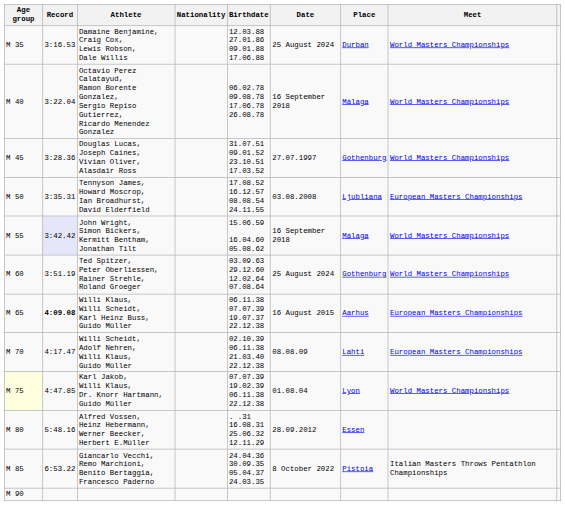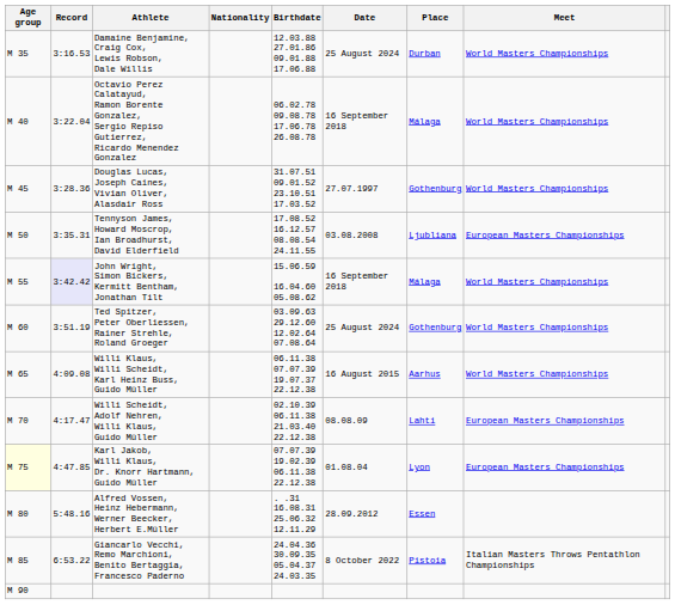 <table class="wikitable" style="font-size:90%; width: 100%;">
 <tr>
 <th>Age group</th>
 <th>Record</th>
 <th>Athlete</th>
 <th>Nationality</th>
 <th>Birthdate</th>
 <th>Date</th>
 <th>Place</th>
 <th>Meet</th>
 <th></th>
 </tr>
 <tr>
 <td>M 35</td>
 <td>3:16.53</td>
 <td>Damaine Benjamine,<br> Craig Cox,<br> Lewis Robson,<br> Dale Willis</td>
 <td></td>
 <td>12.03.88<br>27.01.86<br>09.01.88<br>17.06.88</td>
 <td>25 August 2024</td>
 <td><a href='#'>Durban</a> </td>
 <td><a href='#'>World Masters Championships</a></td>
 <td></td>
 </tr>
 <tr>
 <td>M 40</td>
 <td>3:22.04</td>
 <td>Octavio Perez Calatayud,<br>Ramon Borente Gonzalez,<br>Sergio Repiso Gutierrez,<br>Ricardo Menendez Gonzalez</td>
 <td></td>
 <td>06.02.78<br>09.08.78<br>17.06.78<br>26.08.78</td>
 <td>16 September 2018</td>
 <td><a href='#'>Málaga</a> </td>
 <td><a href='#'>World Masters Championships</a></td>
 <td></td>
 </tr>
 <tr>
 <td>M 45</td>
 <td>3:28.36</td>
 <td>Douglas Lucas,<br>Joseph Caines,<br>Vivian Oliver,<br>Alasdair Ross</td>
 <td></td>
 <td>31.07.51<br>09.01.52<br>23.10.51<br>17.03.52</td>
 <td>27.07.1997</td>
 <td><a href='#'>Gothenburg</a> </td>
 <td><a href='#'>World Masters Championships</a></td>
 <td></td>
 </tr>
 <tr>
 <td>M 50</td>
 <td>3:35.31</td>
 <td>Tennyson James,<br>Howard Moscrop,<br>Ian Broadhurst,<br>David Elderfield</td>
 <td></td>
 <td>17.08.52<br>16.12.57<br>08.08.54<br>24.11.55</td>
 <td>03.08.2008</td>
 <td><a href='#'>Ljubliana</a> </td>
 <td><a href='#'>European Masters Championships</a></td>
 <td></td>
 </tr>
 <tr>
 <td>M 55</td>
 <td style="background: lavender;">3:42.42</td>
 <td>John Wright,<br>Simon Bickers,<br> Kermitt Bentham,<br>Jonathan Tilt</td>
 <td></td>
 <td>15.06.59<br> <br>16.04.60<br>05.08.62</td>
 <td>16 September 2018</td>
 <td><a href='#'>Málaga</a> </td>
 <td><a href='#'>World Masters Championships</a></td>
 <td></td>
 </tr>
 <tr>
 <td>M 60</td>
 <td>3:51.19</td>
 <td>Ted Spitzer,<br>Peter Oberliessen,<br>Rainer Strehle,<br>Roland Groeger</td>
 <td></td>
 <td>03.09.63<br>29.12.60<br>12.02.64<br>07.08.64</td>
 <td>25 August 2024</td>
 <td><a href='#'>Gothenburg</a> </td>
 <td><a href='#'>World Masters Championships</a></td>
 <td></td>
 </tr>
 <tr>
 <td>M 65</td>
-<td><strong>4:09.08</strong></td>
+<td>4:09.08</td>
 <td>Willi Klaus,<br>Willi Scheidt,<br>Karl Heinz Buss,<br>Guido Müller</td>
 <td></td>
 <td>06.11.38<br>07.07.39<br>19.07.37<br>22.12.38</td>
 <td>16 August 2015</td>
 <td><a href='#'>Aarhus</a> </td>
-<td><a href='#'>European Masters Championships</a></td>
+<td><a href='#'>World Masters Championships</a></td>
 <td></td>
 </tr>
 <tr>
 <td>M 70</td>
 <td>4:17.47</td>
 <td>Willi Scheidt,<br>Adolf Nehren,<br>Willi Klaus,<br>Guido Müller</td>
 <td></td>
 <td>02.10.39<br>06.11.38<br>21.03.40<br>22.12.38</td>
 <td>08.08.09</td>
 <td><a href='#'>Lahti</a> </td>
 <td><a href='#'>European Masters Championships</a></td>
 <td></td>
 </tr>
 <tr>
 <td style="background: lightyellow;">M 75</td>
 <td>4:47.85</td>
 <td>Karl Jakob, <br> Willi Klaus, <br> Dr. Knorr Hartmann,<br>Guido Müller</td>
 <td></td>
 <td>07.07.39<br>19.02.39<br>06.11.38<br>22.12.38</td>
 <td>01.08.04</td>
 <td><a href='#'>Lyon</a> </td>
-<td><a href='#'>World Masters Championships</a></td>
+<td><a href='#'>European Masters Championships</a></td>
 <td></td>
 </tr>
 <tr>
 <td>M 80</td>
 <td>5:48.16</td>
 <td>Alfred Vossen,<br>Heinz Hebermann,<br>Werner Beecker,<br>Herbert E.Müller</td>
 <td></td>
 <td>.  .31<br>16.08.31<br>25.06.32<br>12.11.29</td>
 <td>28.09.2012</td>
 <td><a href='#'>Essen</a> </td>
 <td></td>
 <td></td>
 </tr>
 <tr>
 <td>M 85</td>
 <td>6:53.22</td>
 <td>Giancarlo Vecchi,<br> Remo Marchioni,<br> Benito Bertaggia,<br> Francesco Paderno</td>
 <td></td>
 <td>24.04.36<br>30.09.35<br>05.04.37<br>24.03.35</td>
 <td>8 October 2022</td>
 <td><a href='#'>Pistoia</a> </td>
 <td>Italian Masters Throws Pentathlon Championships</td>
 <td></td>
 </tr>
 <tr>
 <td>M 90</td>
 <td></td>
 <td></td>
 <td></td>
 <td></td>
 <td></td>
 <td></td>
 <td></td>
 <td></td>
 </tr>
 </table>
